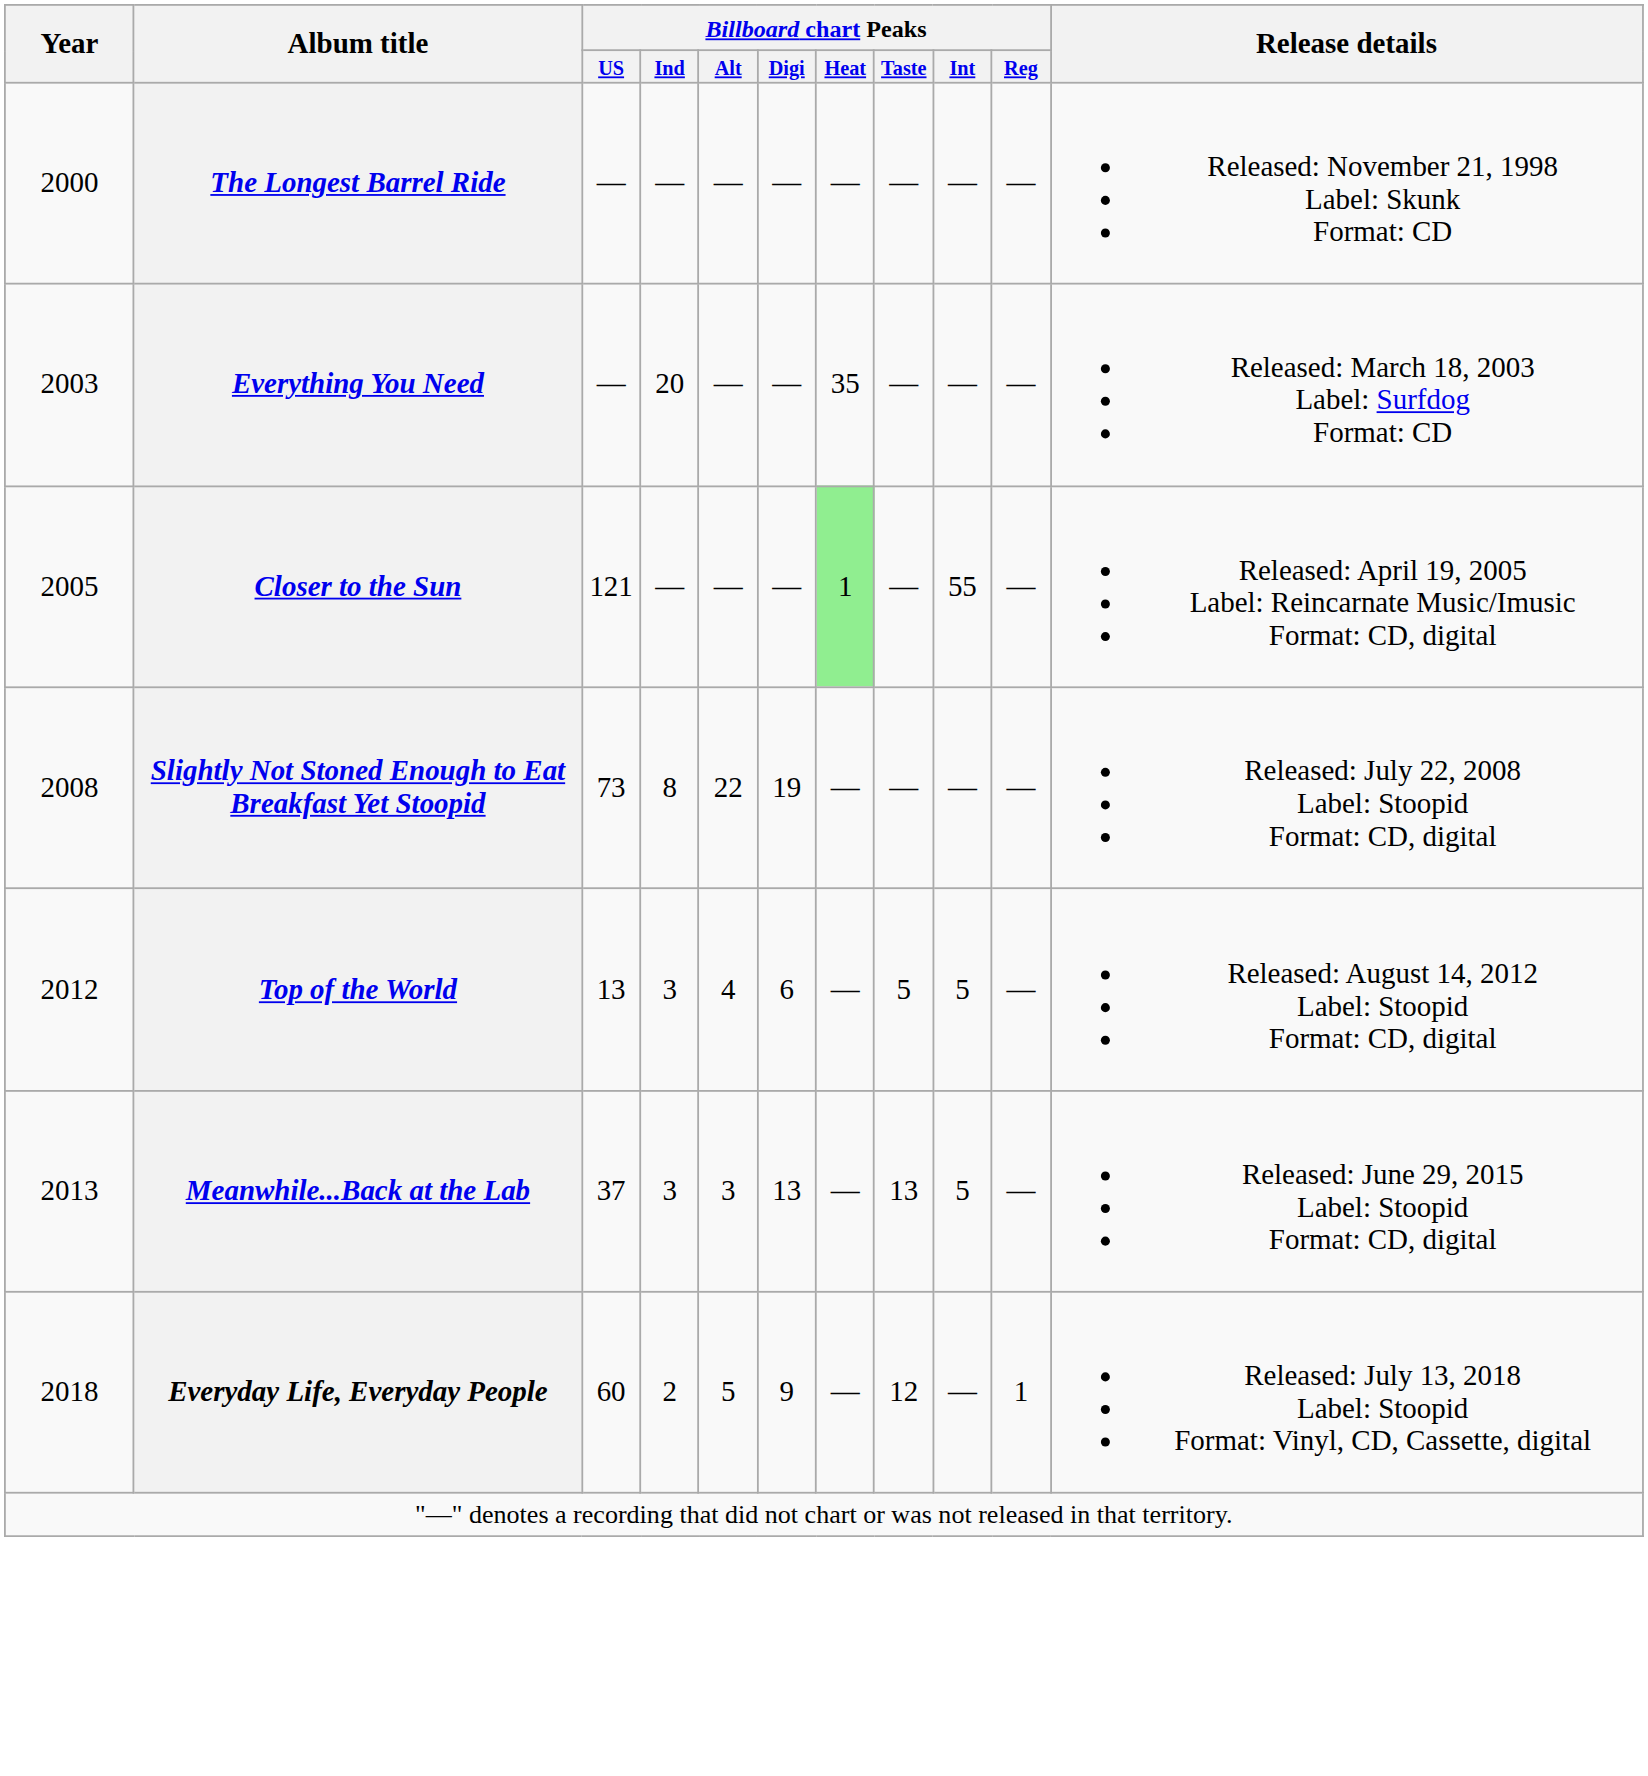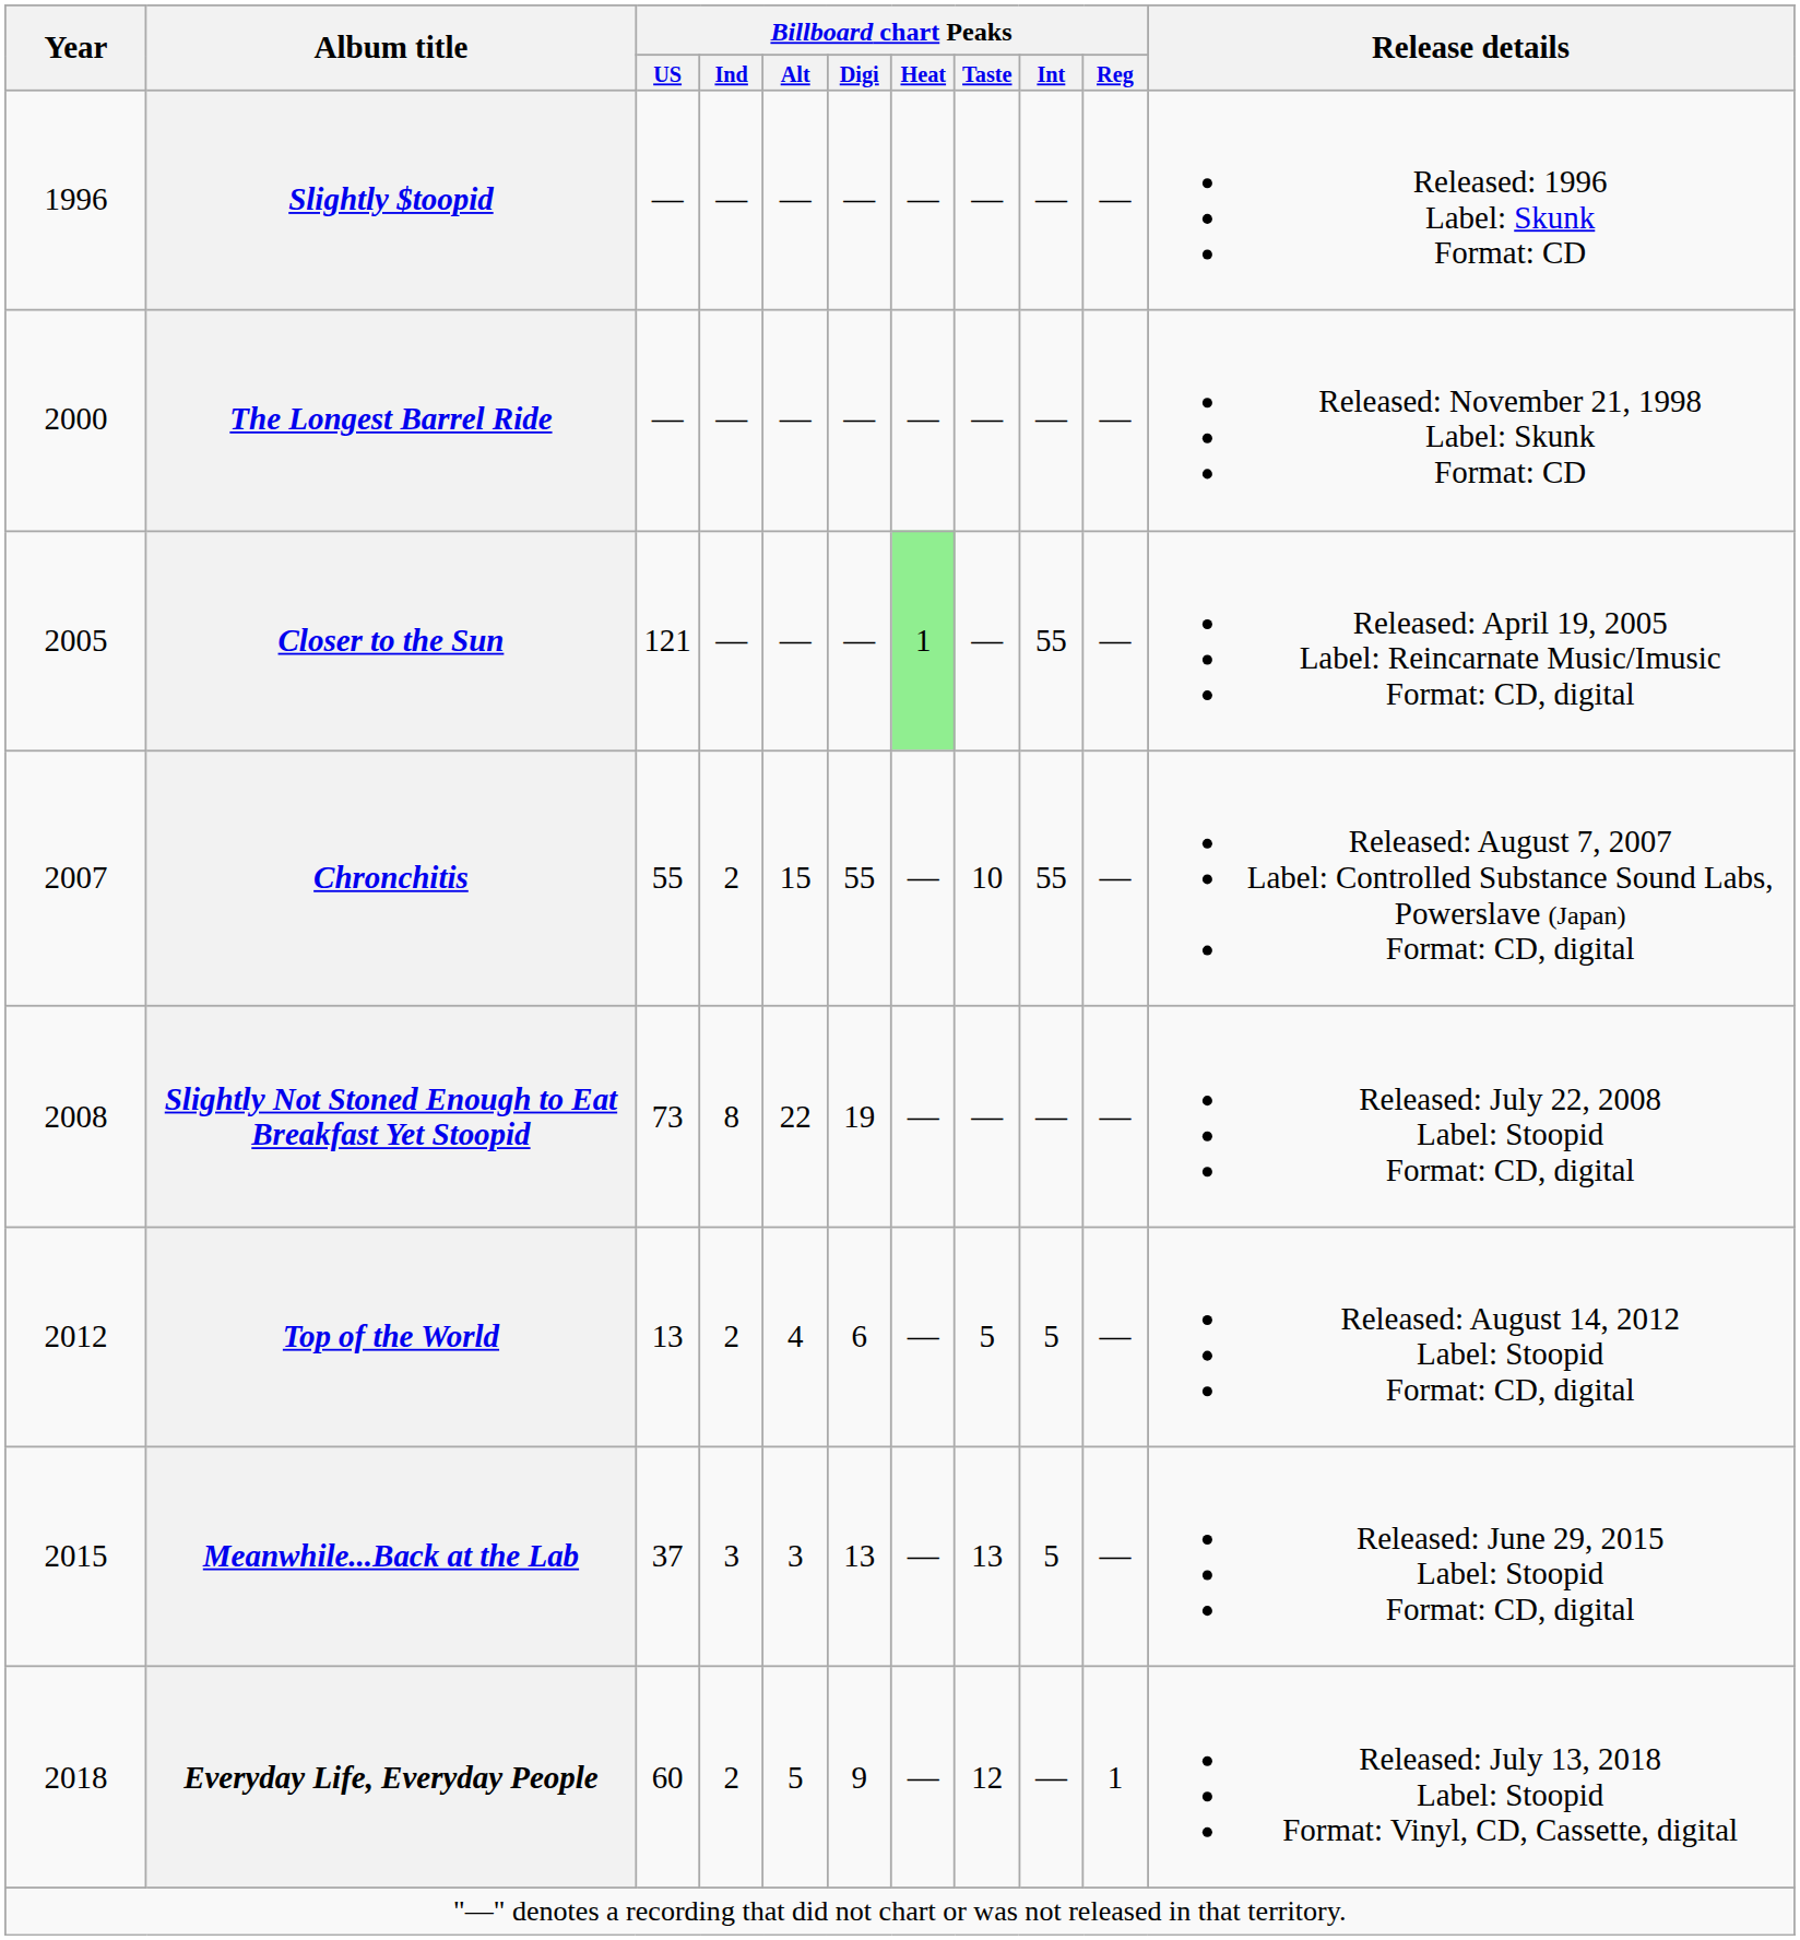 <table class="wikitable mw-collapsible plainrowheaders" style="text-align:center;">
 <tr>
 <th rowspan="2" style="width:4em;">Year</th>
 <th scope="col" rowspan="2" style="width:15em;">Album title</th>
 <th scope="col" colspan="8"><small><a href='#'><em>Billboard</em> chart</a> Peaks</small></th>
 <th scope="col" rowspan="2" style="width:20em;">Release details</th>
 </tr>
 <tr>
 <th style="width:2.4em;font-size:70%;"><a href='#'>US</a><br></th>
 <th style="width:2.4em;font-size:70%;"><a href='#'>Ind</a><br></th>
 <th style="width:2.4em;font-size:70%;"><a href='#'>Alt</a><br></th>
 <th style="width:2.4em;font-size:70%;"><a href='#'>Digi</a><br></th>
 <th style="width:2.4em;font-size:70%;"><a href='#'>Heat</a><br></th>
 <th style="width:2.4em;font-size:70%;"><a href='#'>Taste</a><br></th>
 <th style="width:2.4em;font-size:70%;"><a href='#'>Int</a><br></th>
 <th style="width:2.4em;font-size:70%;"><a href='#'>Reg</a><br></th>
 </tr>
 <tr>
+<td>1996</td>
+<th scope="row"><em><a href='#'>Slightly $toopid</a></em></th>
+<td>—</td>
+<td>—</td>
+<td>—</td>
+<td>—</td>
+<td>—</td>
+<td>—</td>
+<td>—</td>
+<td>—</td>
+<td><br><ul><li>Released: 1996</li><li>Label: <a href='#'>Skunk</a></li><li>Format: CD</li></ul></td>
+</tr>
+<tr>
 <td>2000</td>
 <th scope="row"><em><a href='#'>The Longest Barrel Ride</a></em></th>
 <td>—</td>
 <td>—</td>
 <td>—</td>
 <td>—</td>
 <td>—</td>
 <td>—</td>
 <td>—</td>
 <td>—</td>
 <td><br><ul><li>Released: November 21, 1998</li><li>Label: Skunk</li><li>Format: CD</li></ul></td>
 </tr>
 <tr>
-<td>2003</td>
-<th scope="row"><em><a href='#'>Everything You Need</a></em></th>
-<td>—</td>
-<td>20</td>
-<td>—</td>
-<td>—</td>
-<td>35</td>
-<td>—</td>
-<td>—</td>
-<td>—</td>
-<td><br><ul><li>Released: March 18, 2003</li><li>Label: <a href='#'>Surfdog</a></li><li>Format: CD</li></ul></td>
-</tr>
-<tr>
 <td>2005</td>
 <th scope="row"><em><a href='#'>Closer to the Sun</a></em></th>
 <td>121</td>
 <td>—</td>
 <td>—</td>
 <td>—</td>
 <td style="background: lightgreen;">1</td>
 <td>—</td>
 <td>55</td>
 <td>—</td>
 <td><br><ul><li>Released: April 19, 2005</li><li>Label: Reincarnate Music/Imusic</li><li>Format: CD, digital</li></ul></td>
+</tr>
+<tr>
+<td>2007</td>
+<th scope="row"><em><a href='#'>Chronchitis</a></em></th>
+<td>55</td>
+<td>2</td>
+<td>15</td>
+<td>55</td>
+<td>—</td>
+<td>10</td>
+<td>55</td>
+<td>—</td>
+<td><br><ul><li>Released: August 7, 2007</li><li>Label: Controlled Substance Sound Labs, Powerslave <small>(Japan)</small></li><li>Format: CD, digital</li></ul></td>
 </tr>
 <tr>
 <td>2008</td>
 <th scope="row"><em><a href='#'>Slightly Not Stoned Enough to Eat Breakfast Yet Stoopid</a></em></th>
 <td>73</td>
 <td>8</td>
 <td>22</td>
 <td>19</td>
 <td>—</td>
 <td>—</td>
 <td>—</td>
 <td>—</td>
 <td><br><ul><li>Released: July 22, 2008</li><li>Label: Stoopid</li><li>Format: CD, digital</li></ul></td>
 </tr>
 <tr>
 <td>2012</td>
 <th scope="row"><em><a href='#'>Top of the World</a></em></th>
 <td>13</td>
-<td>3</td>
+<td>2</td>
 <td>4</td>
 <td>6</td>
 <td>—</td>
 <td>5</td>
 <td>5</td>
 <td>—</td>
 <td><br><ul><li>Released: August 14, 2012</li><li>Label: Stoopid</li><li>Format: CD, digital</li></ul></td>
 </tr>
 <tr>
-<td>2013</td>
+<td>2015</td>
 <th scope="row"><em><a href='#'>Meanwhile...Back at the Lab</a></em></th>
 <td>37</td>
 <td>3</td>
 <td>3</td>
 <td>13</td>
 <td>—</td>
 <td>13</td>
 <td>5</td>
 <td>—</td>
 <td><br><ul><li>Released: June 29, 2015</li><li>Label: Stoopid</li><li>Format: CD, digital</li></ul></td>
 </tr>
 <tr>
 <td>2018</td>
 <th scope="row"><em>Everyday Life, Everyday People</em></th>
 <td>60</td>
 <td>2</td>
 <td>5</td>
 <td>9</td>
 <td>—</td>
 <td>12</td>
 <td>—</td>
 <td>1</td>
 <td><br><ul><li>Released: July 13, 2018</li><li>Label: Stoopid</li><li>Format: Vinyl, CD, Cassette, digital</li></ul></td>
 </tr>
 <tr>
 <td colspan="11" style="font-size:90%">"—" denotes a recording that did not chart or was not released in that territory.</td>
 </tr>
 </table>
